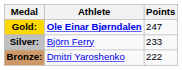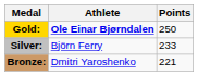 <table class="wikitable">
 <tr>
 <th><strong>Medal</strong></th>
 <th><strong>Athlete</strong></th>
 <th><strong>Points</strong></th>
 </tr>
 <tr>
 <td style="text-align:center;background-color:gold;"><strong>Gold:</strong></td>
 <td> <strong><a href='#'>Ole Einar Bjørndalen</a></strong></td>
-<td>247</td>
+<td>250</td>
 </tr>
 <tr>
 <td style="text-align:center;background-color:silver;"><strong>Silver:</strong></td>
 <td> <a href='#'>Björn Ferry</a></td>
 <td>233</td>
 </tr>
 <tr>
 <td style="text-align:center;background-color:#CC9966;"><strong>Bronze:</strong></td>
 <td> <a href='#'>Dmitri Yaroshenko</a></td>
-<td>222</td>
+<td>221</td>
 </tr>
 </table>
